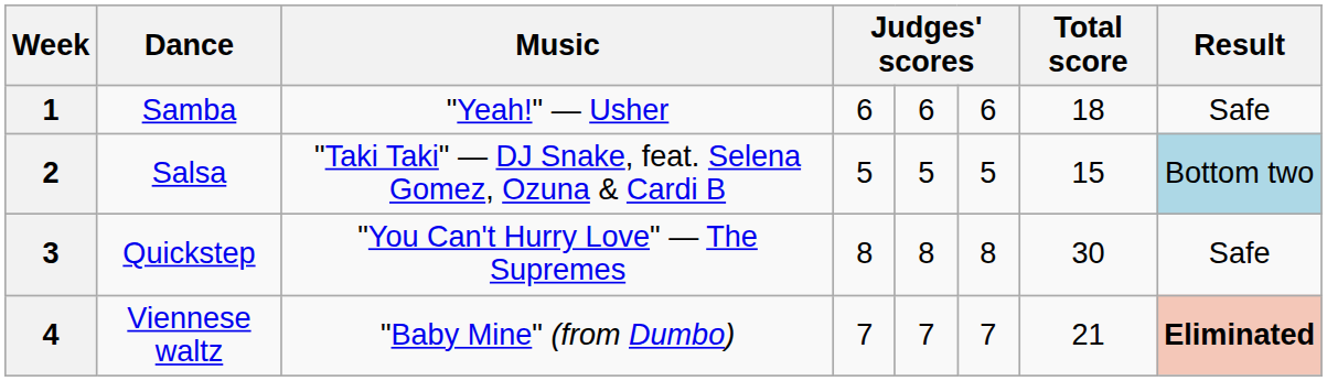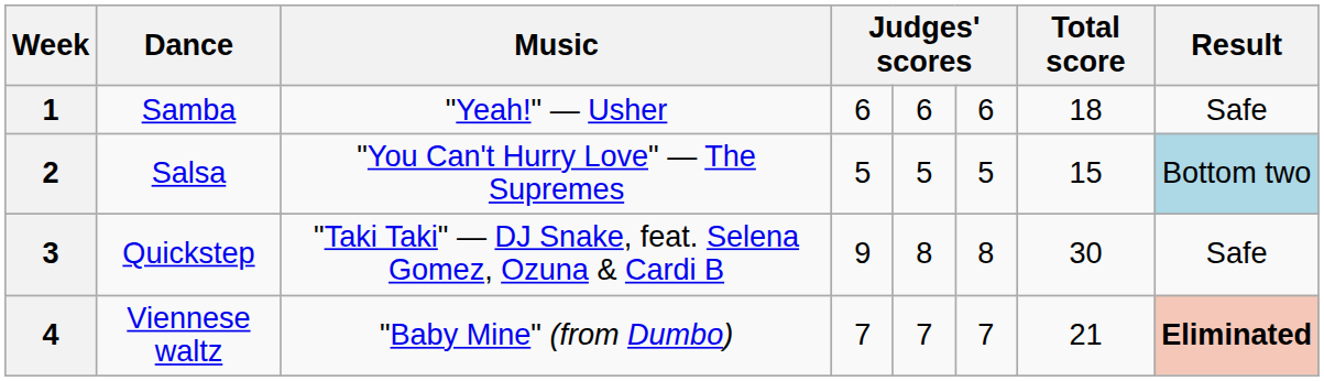 <table class="wikitable unsortable" style="text-align:center; width:80%">
 <tr>
 <th scope="col">Week</th>
 <th scope="col">Dance</th>
 <th scope="col">Music</th>
 <th scope="col" colspan="3">Judges' scores</th>
 <th scope="col">Total score</th>
 <th scope="col">Result</th>
 </tr>
 <tr>
 <th scope="row">1</th>
 <td><a href='#'>Samba</a></td>
 <td>"<a href='#'>Yeah!</a>" — <a href='#'>Usher</a></td>
 <td>6</td>
 <td>6</td>
 <td>6</td>
 <td>18</td>
 <td>Safe</td>
 </tr>
 <tr>
 <th scope="row">2</th>
 <td><a href='#'>Salsa</a></td>
-<td>"<a href='#'>Taki Taki</a>" — <a href='#'>DJ Snake</a>, feat. <a href='#'>Selena Gomez</a>, <a href='#'>Ozuna</a> & <a href='#'>Cardi B</a></td>
+<td>"<a href='#'>You Can't Hurry Love</a>" — <a href='#'>The Supremes</a></td>
 <td>5</td>
 <td>5</td>
 <td>5</td>
 <td>15</td>
 <td bgcolor="lightblue">Bottom two</td>
 </tr>
 <tr>
 <th scope="row">3</th>
 <td><a href='#'>Quickstep</a></td>
-<td>"<a href='#'>You Can't Hurry Love</a>" — <a href='#'>The Supremes</a></td>
-<td>8</td>
+<td>"<a href='#'>Taki Taki</a>" — <a href='#'>DJ Snake</a>, feat. <a href='#'>Selena Gomez</a>, <a href='#'>Ozuna</a> & <a href='#'>Cardi B</a></td>
+<td>9</td>
 <td>8</td>
 <td>8</td>
 <td>30</td>
 <td>Safe</td>
 </tr>
 <tr>
 <th scope="row">4</th>
 <td><a href='#'>Viennese waltz</a></td>
 <td>"<a href='#'>Baby Mine</a>" <em>(from <a href='#'>Dumbo</a>)</em></td>
 <td>7</td>
 <td>7</td>
 <td>7</td>
 <td>21</td>
 <td bgcolor="f4c7b8"><strong>Eliminated</strong></td>
 </tr>
 </table>
